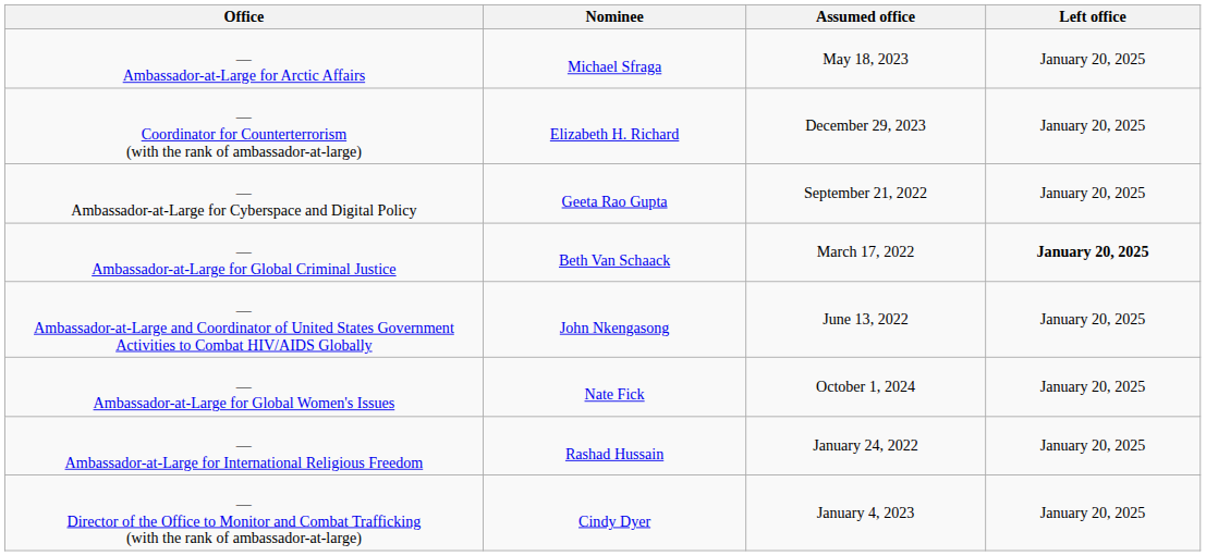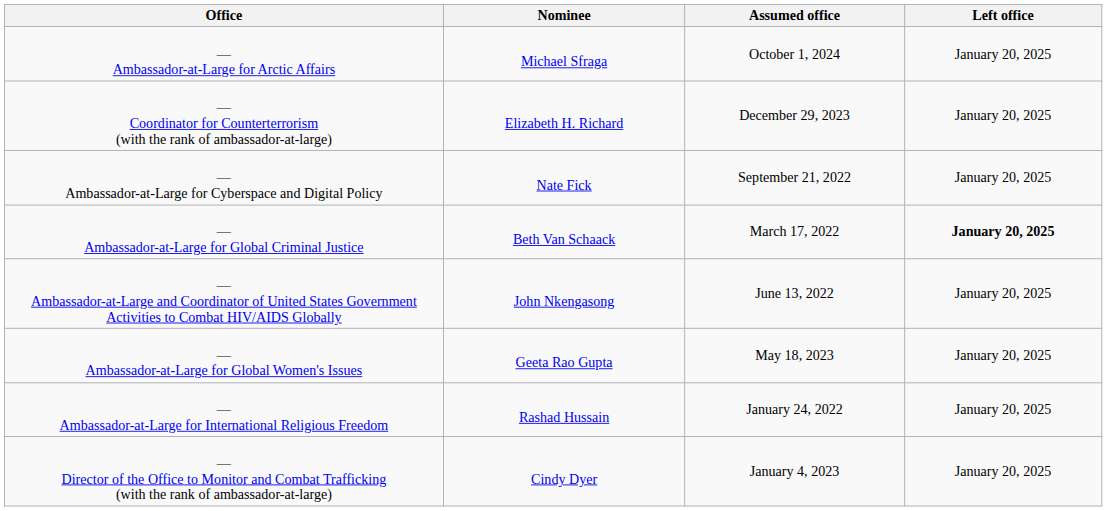 <table class="wikitable sortable" style="text-align:center">
 <tr>
 <th style="width:40%">Office</th>
 <th style="width:22%">Nominee</th>
 <th style="width:20%">Assumed office</th>
 <th style="width:18%">Left office</th>
 </tr>
 <tr>
 <td><br>—<br><a href='#'>Ambassador-at-Large for Arctic Affairs</a></td>
 <td><br><a href='#'>Michael Sfraga</a></td>
-<td>May 18, 2023<br></td>
+<td>October 1, 2024<br></td>
 <td>January 20, 2025</td>
 </tr>
 <tr>
 <td><br>—<br><a href='#'>Coordinator for Counterterrorism</a><br>(with the rank of ambassador-at-large)</td>
 <td><br><a href='#'>Elizabeth H. Richard</a></td>
 <td>December 29, 2023<br></td>
 <td>January 20, 2025</td>
 </tr>
 <tr>
 <td><br>—<br>Ambassador-at-Large for Cyberspace and Digital Policy</td>
-<td><br><a href='#'>Geeta Rao Gupta</a></td>
+<td><br><a href='#'>Nate Fick</a></td>
 <td>September 21, 2022<br></td>
 <td>January 20, 2025</td>
 </tr>
 <tr>
 <td><br>—<br><a href='#'>Ambassador-at-Large for Global Criminal Justice</a></td>
 <td><br><a href='#'>Beth Van Schaack</a></td>
 <td>March 17, 2022<br></td>
 <td><strong>January 20, 2025</strong></td>
 </tr>
 <tr>
 <td><br>—<br><a href='#'>Ambassador-at-Large and Coordinator of United States Government Activities to Combat HIV/AIDS Globally</a></td>
 <td><br><a href='#'>John Nkengasong</a></td>
 <td>June 13, 2022<br></td>
 <td>January 20, 2025</td>
 </tr>
 <tr>
 <td><br>—<br><a href='#'>Ambassador-at-Large for Global Women's Issues</a></td>
-<td><br><a href='#'>Nate Fick</a></td>
-<td>October 1, 2024<br></td>
+<td><br><a href='#'>Geeta Rao Gupta</a></td>
+<td>May 18, 2023<br></td>
 <td>January 20, 2025</td>
 </tr>
 <tr>
 <td><br>—<br><a href='#'>Ambassador-at-Large for International Religious Freedom</a></td>
 <td><br><a href='#'>Rashad Hussain</a></td>
 <td>January 24, 2022<br></td>
 <td>January 20, 2025</td>
 </tr>
 <tr>
 <td><br>—<br><a href='#'>Director of the Office to Monitor and Combat Trafficking</a><br>(with the rank of ambassador-at-large)</td>
 <td><br><a href='#'>Cindy Dyer</a></td>
 <td>January 4, 2023<br></td>
 <td>January 20, 2025</td>
 </tr>
 </table>
